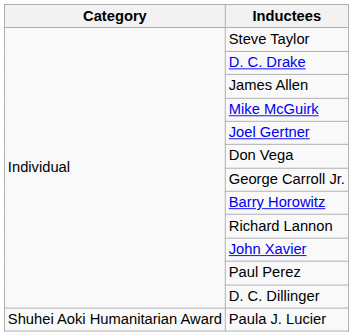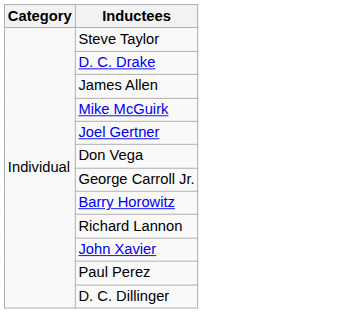 <table class="wikitable">
 <tr>
 <th>Category</th>
 <th>Inductees</th>
 </tr>
 <tr>
 <td rowspan=12>Individual</td>
 <td>Steve Taylor</td>
 </tr>
 <tr>
 <td><a href='#'>D. C. Drake</a></td>
 </tr>
 <tr>
 <td>James Allen</td>
 </tr>
 <tr>
 <td><a href='#'>Mike McGuirk</a></td>
 </tr>
 <tr>
 <td><a href='#'>Joel Gertner</a></td>
 </tr>
 <tr>
 <td>Don Vega</td>
 </tr>
 <tr>
 <td>George Carroll Jr.</td>
 </tr>
 <tr>
 <td><a href='#'>Barry Horowitz</a></td>
 </tr>
 <tr>
 <td>Richard Lannon</td>
 </tr>
 <tr>
 <td><a href='#'>John Xavier</a></td>
 </tr>
 <tr>
 <td>Paul Perez</td>
 </tr>
 <tr>
 <td>D. C. Dillinger</td>
 </tr>
-<tr>
-<td>Shuhei Aoki Humanitarian Award</td>
-<td>Paula J. Lucier</td>
-</tr>
 </table>
